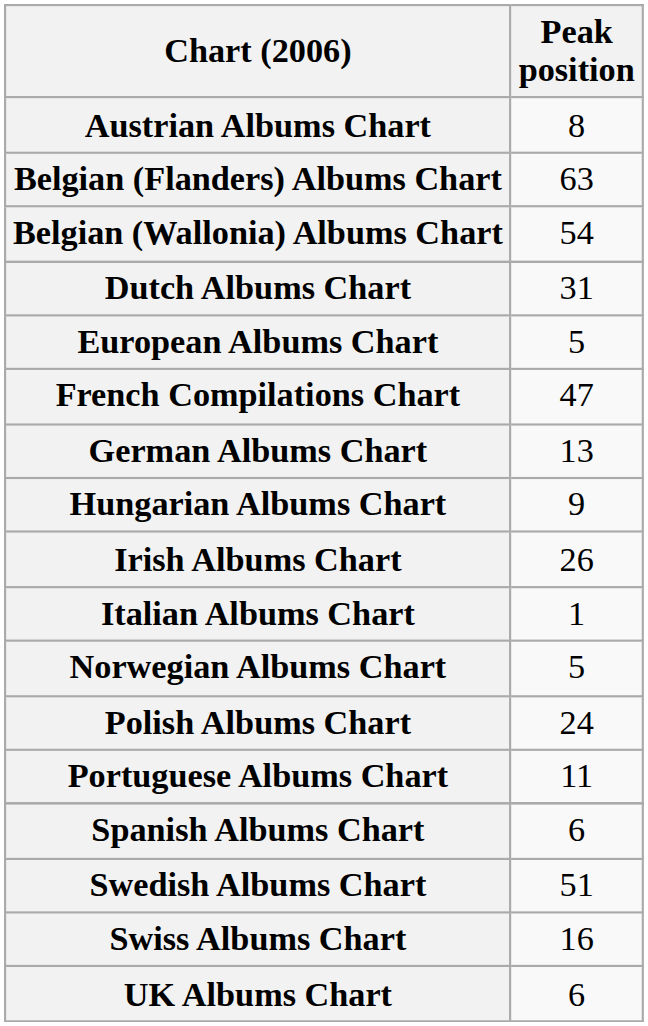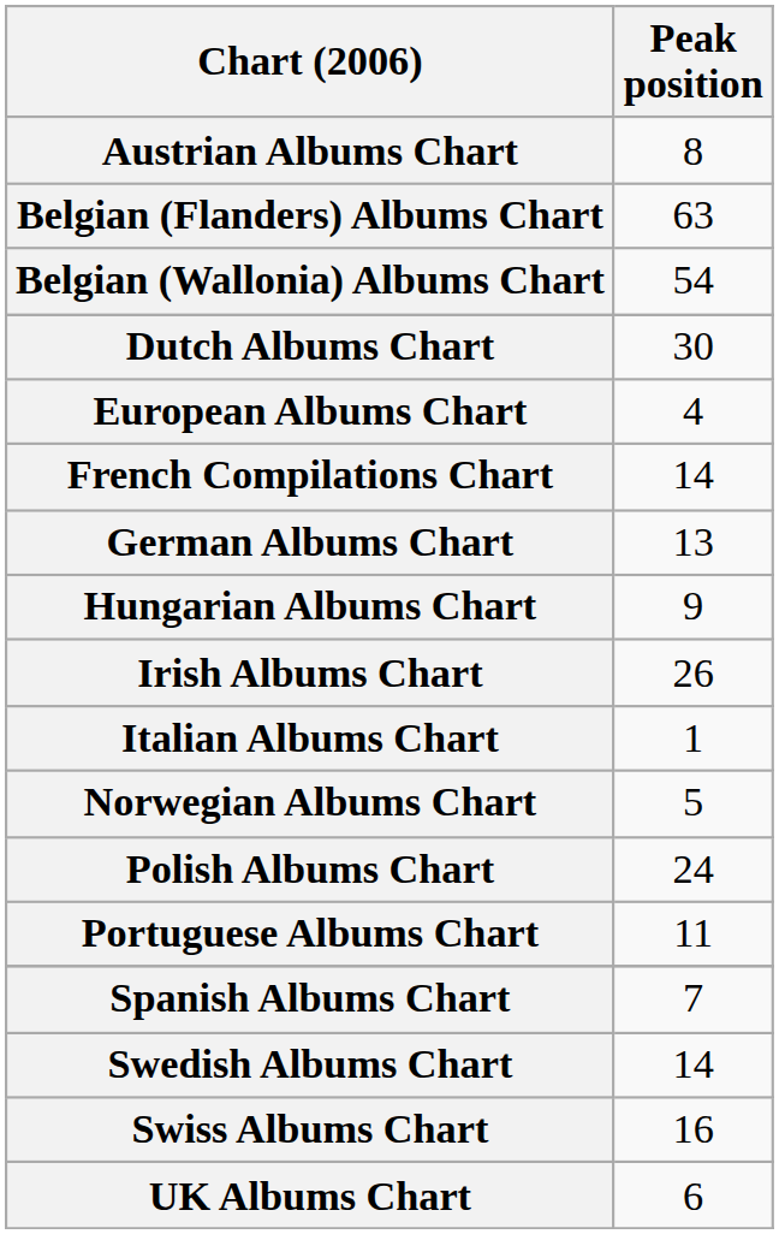 <table class="wikitable plainrowheaders sortable" style="text-align:center;" border="1">
 <tr>
 <th scope="col">Chart (2006)</th>
 <th scope="col">Peak<br>position</th>
 </tr>
 <tr>
 <th scope="row">Austrian Albums Chart</th>
 <td>8</td>
 </tr>
 <tr>
 <th scope="row">Belgian (Flanders) Albums Chart</th>
 <td>63</td>
 </tr>
 <tr>
 <th scope="row">Belgian (Wallonia) Albums Chart</th>
 <td>54</td>
 </tr>
 <tr>
 </tr>
 <tr>
 <th scope="row">Dutch Albums Chart</th>
-<td>31</td>
+<td>30</td>
 </tr>
 <tr>
 <th scope="row">European Albums Chart</th>
-<td>5</td>
+<td>4</td>
 </tr>
 <tr>
 <th scope="row">French Compilations Chart</th>
-<td>47</td>
+<td>14</td>
 </tr>
 <tr>
 <th scope="row">German Albums Chart</th>
 <td>13</td>
 </tr>
 <tr>
 <th scope="row">Hungarian Albums Chart</th>
 <td>9</td>
 </tr>
 <tr>
 <th scope="row">Irish Albums Chart</th>
 <td>26</td>
 </tr>
 <tr>
 <th scope="row">Italian Albums Chart</th>
 <td>1</td>
 </tr>
 <tr>
 <th scope="row">Norwegian Albums Chart</th>
 <td>5</td>
 </tr>
 <tr>
 <th scope="row">Polish Albums Chart</th>
 <td>24</td>
 </tr>
 <tr>
 <th scope="row">Portuguese Albums Chart</th>
 <td>11</td>
 </tr>
 <tr>
 </tr>
 <tr>
 <th scope="row">Spanish Albums Chart</th>
-<td>6</td>
+<td>7</td>
 </tr>
 <tr>
 <th scope="row">Swedish Albums Chart</th>
-<td>51</td>
+<td>14</td>
 </tr>
 <tr>
 <th scope="row">Swiss Albums Chart</th>
 <td>16</td>
 </tr>
 <tr>
 <th scope="row">UK Albums Chart</th>
 <td>6</td>
 </tr>
 <tr>
 </tr>
 </table>
